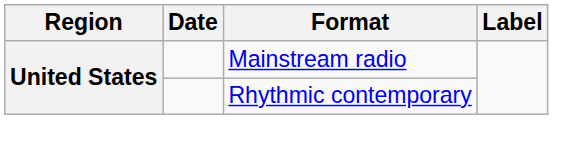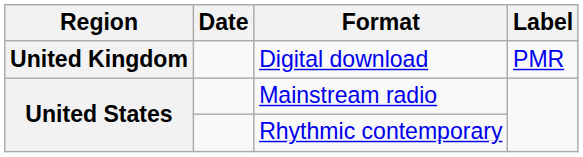 <table class="wikitable plainrowheaders">
 <tr>
 <th scope="col">Region</th>
 <th scope="col">Date</th>
 <th scope="col">Format</th>
 <th scope="col">Label</th>
+</tr>
+<tr>
+<th scope="row">United Kingdom</th>
+<td></td>
+<td><a href='#'>Digital download</a></td>
+<td><a href='#'>PMR</a></td>
 </tr>
 <tr>
 <th scope="row" rowspan="2">United States</th>
 <td></td>
 <td><a href='#'>Mainstream radio</a></td>
 <td rowspan="2"></td>
 </tr>
 <tr>
 <td></td>
 <td><a href='#'>Rhythmic contemporary</a></td>
 </tr>
 </table>
